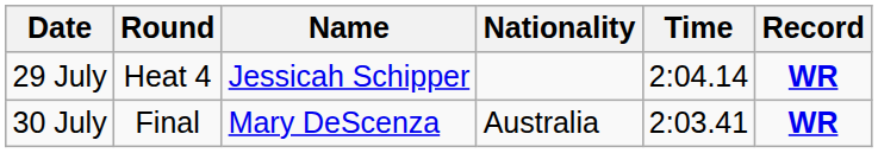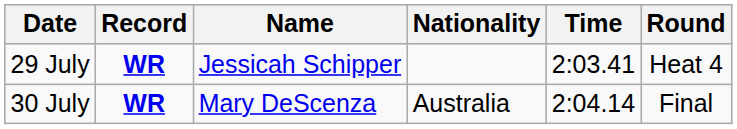 <table class="wikitable" style="text-align:center">
 <tr>
 <th>Date</th>
-<th>Round</th>
+<th>Record</th>
 <th>Name</th>
 <th>Nationality</th>
 <th>Time</th>
-<th>Record</th>
+<th>Round</th>
 </tr>
 <tr>
 <td>29 July</td>
-<td>Heat 4</td>
+<td><strong><a href='#'>WR</a></strong></td>
 <td align="left"><a href='#'>Jessicah Schipper</a></td>
 <td align="left"></td>
-<td>2:04.14</td>
-<td><strong><a href='#'>WR</a></strong></td>
+<td>2:03.41</td>
+<td>Heat 4</td>
 </tr>
 <tr>
 <td>30 July</td>
-<td>Final</td>
+<td><strong><a href='#'>WR</a></strong></td>
 <td align="left"><a href='#'>Mary DeScenza</a></td>
 <td align="left"> Australia</td>
-<td>2:03.41</td>
-<td><strong><a href='#'>WR</a></strong></td>
+<td>2:04.14</td>
+<td>Final</td>
 </tr>
 </table>
